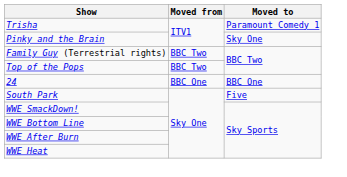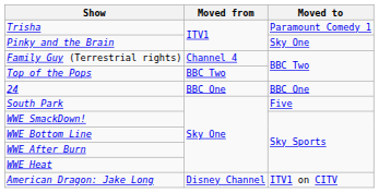 <table class="wikitable">
 <tr>
 <th>Show</th>
 <th>Moved from</th>
 <th>Moved to</th>
 </tr>
 <tr>
 <td><em><a href='#'>Trisha</a></em></td>
 <td rowspan=2><a href='#'>ITV1</a></td>
 <td><a href='#'>Paramount Comedy 1</a></td>
 </tr>
 <tr>
 <td><em><a href='#'>Pinky and the Brain</a></em></td>
 <td><a href='#'>Sky One</a></td>
 </tr>
 <tr>
 <td><em><a href='#'>Family Guy</a></em> (Terrestrial rights)</td>
-<td><a href='#'>BBC Two</a></td>
+<td><a href='#'>Channel 4</a></td>
 <td rowspan=2><a href='#'>BBC Two</a></td>
 </tr>
 <tr>
 <td><em><a href='#'>Top of the Pops</a></em></td>
 <td><a href='#'>BBC Two</a></td>
 </tr>
 <tr>
 <td><em><a href='#'>24</a></em></td>
 <td><a href='#'>BBC One</a></td>
 <td><a href='#'>BBC One</a></td>
 </tr>
 <tr>
 <td><em><a href='#'>South Park</a></em></td>
 <td rowspan=5><a href='#'>Sky One</a></td>
 <td><a href='#'>Five</a></td>
 </tr>
 <tr>
 <td><em><a href='#'>WWE SmackDown!</a></em></td>
 <td rowspan=4><a href='#'>Sky Sports</a></td>
 </tr>
 <tr>
 <td><em><a href='#'>WWE Bottom Line</a></em></td>
 </tr>
 <tr>
 <td><em><a href='#'>WWE After Burn</a></em></td>
 </tr>
 <tr>
 <td><em><a href='#'>WWE Heat</a></em></td>
 </tr>
+<tr>
+<td><em><a href='#'>American Dragon: Jake Long</a></em></td>
+<td><a href='#'>Disney Channel</a></td>
+<td><a href='#'>ITV1</a> on <a href='#'>CITV</a></td>
+</tr>
 </table>
